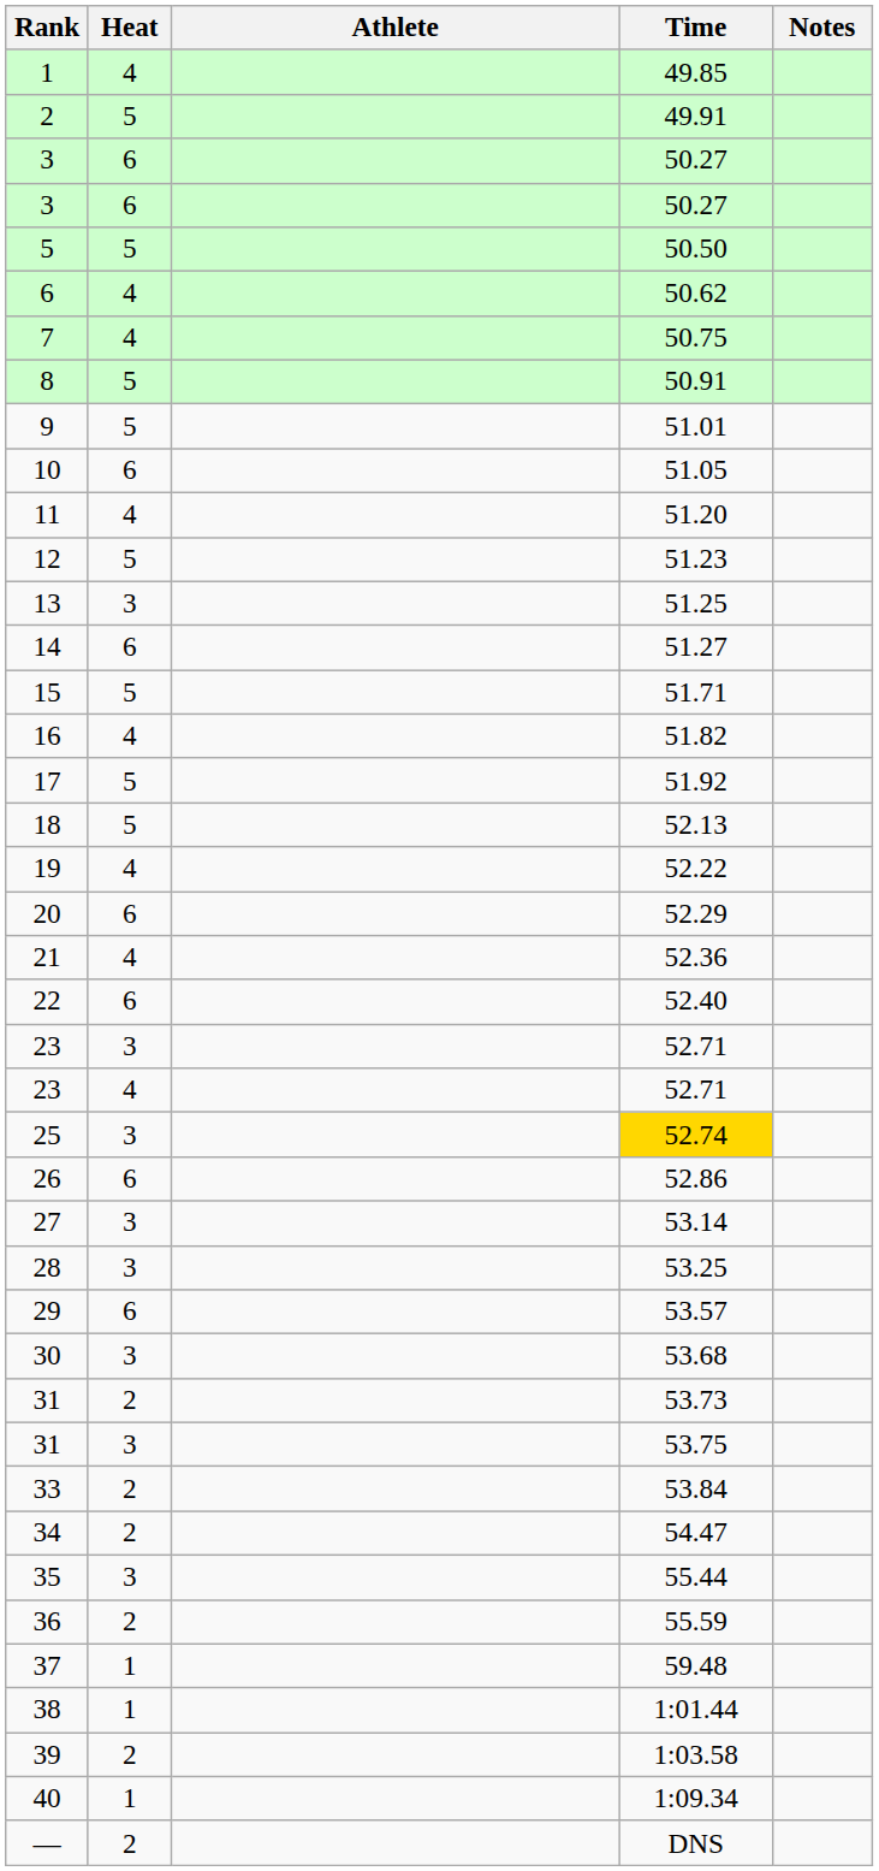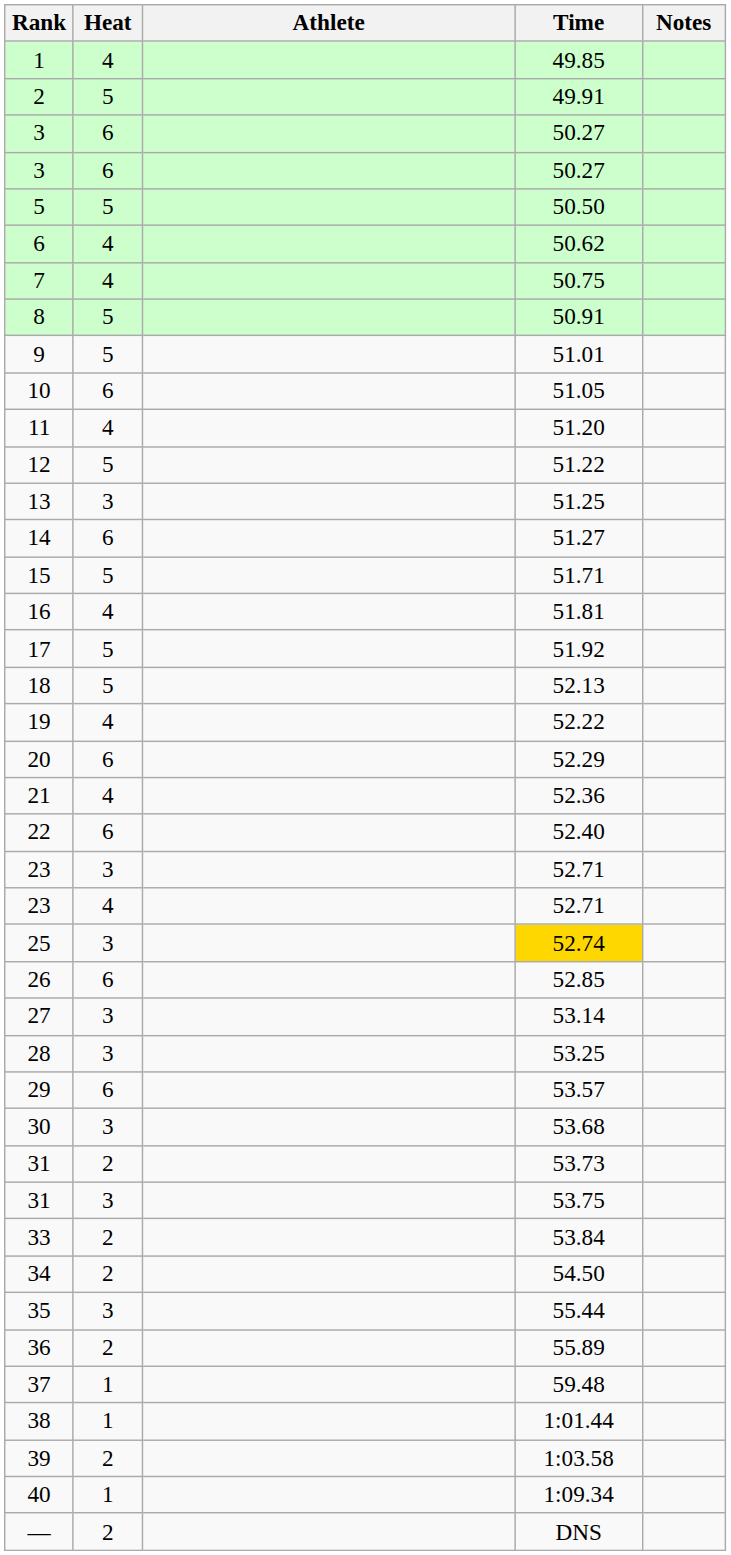 <table class="wikitable" style="text-align:center">
 <tr>
 <th width=40>Rank</th>
 <th width=40>Heat</th>
 <th width=250>Athlete</th>
 <th width=80>Time</th>
 <th width=50>Notes</th>
 </tr>
 <tr bgcolor=ccffcc>
 <td>1</td>
 <td>4</td>
 <td align=left></td>
 <td>49.85</td>
 <td></td>
 </tr>
 <tr bgcolor=ccffcc>
 <td>2</td>
 <td>5</td>
 <td align=left></td>
 <td>49.91</td>
 <td></td>
 </tr>
 <tr bgcolor=ccffcc>
 <td>3</td>
 <td>6</td>
 <td align=left></td>
 <td>50.27</td>
 <td></td>
 </tr>
 <tr bgcolor=ccffcc>
 <td>3</td>
 <td>6</td>
 <td align=left></td>
 <td>50.27</td>
 <td></td>
 </tr>
 <tr bgcolor=ccffcc>
 <td>5</td>
 <td>5</td>
 <td align=left></td>
 <td>50.50</td>
 <td></td>
 </tr>
 <tr bgcolor=ccffcc>
 <td>6</td>
 <td>4</td>
 <td align=left></td>
 <td>50.62</td>
 <td></td>
 </tr>
 <tr bgcolor=ccffcc>
 <td>7</td>
 <td>4</td>
 <td align=left></td>
 <td>50.75</td>
 <td></td>
 </tr>
 <tr bgcolor=ccffcc>
 <td>8</td>
 <td>5</td>
 <td align=left></td>
 <td>50.91</td>
 <td></td>
 </tr>
 <tr>
 <td>9</td>
 <td>5</td>
 <td align=left></td>
 <td>51.01</td>
 <td></td>
 </tr>
 <tr>
 <td>10</td>
 <td>6</td>
 <td align=left></td>
 <td>51.05</td>
 <td></td>
 </tr>
 <tr>
 <td>11</td>
 <td>4</td>
 <td align=left></td>
 <td>51.20</td>
 <td></td>
 </tr>
 <tr>
 <td>12</td>
 <td>5</td>
 <td align=left></td>
-<td>51.23</td>
+<td>51.22</td>
 <td></td>
 </tr>
 <tr>
 <td>13</td>
 <td>3</td>
 <td align=left></td>
 <td>51.25</td>
 <td></td>
 </tr>
 <tr>
 <td>14</td>
 <td>6</td>
 <td align=left></td>
 <td>51.27</td>
 <td></td>
 </tr>
 <tr>
 <td>15</td>
 <td>5</td>
 <td align=left></td>
 <td>51.71</td>
 <td></td>
 </tr>
 <tr>
 <td>16</td>
 <td>4</td>
 <td align=left></td>
-<td>51.82</td>
+<td>51.81</td>
 <td></td>
 </tr>
 <tr>
 <td>17</td>
 <td>5</td>
 <td align=left></td>
 <td>51.92</td>
 <td></td>
 </tr>
 <tr>
 <td>18</td>
 <td>5</td>
 <td align=left></td>
 <td>52.13</td>
 <td></td>
 </tr>
 <tr>
 <td>19</td>
 <td>4</td>
 <td align=left></td>
 <td>52.22</td>
 <td></td>
 </tr>
 <tr>
 <td>20</td>
 <td>6</td>
 <td align=left></td>
 <td>52.29</td>
 <td></td>
 </tr>
 <tr>
 <td>21</td>
 <td>4</td>
 <td align=left></td>
 <td>52.36</td>
 <td></td>
 </tr>
 <tr>
 <td>22</td>
 <td>6</td>
 <td align=left></td>
 <td>52.40</td>
 <td></td>
 </tr>
 <tr>
 <td>23</td>
 <td>3</td>
 <td align=left></td>
 <td>52.71</td>
 <td></td>
 </tr>
 <tr>
 <td>23</td>
 <td>4</td>
 <td align=left></td>
 <td>52.71</td>
 <td></td>
 </tr>
 <tr>
 <td>25</td>
 <td>3</td>
 <td align=left></td>
 <td style="background: gold;">52.74</td>
 <td></td>
 </tr>
 <tr>
 <td>26</td>
 <td>6</td>
 <td align=left></td>
-<td>52.86</td>
+<td>52.85</td>
 <td></td>
 </tr>
 <tr>
 <td>27</td>
 <td>3</td>
 <td align=left></td>
 <td>53.14</td>
 <td></td>
 </tr>
 <tr>
 <td>28</td>
 <td>3</td>
 <td align=left></td>
 <td>53.25</td>
 <td></td>
 </tr>
 <tr>
 <td>29</td>
 <td>6</td>
 <td align=left></td>
 <td>53.57</td>
 <td></td>
 </tr>
 <tr>
 <td>30</td>
 <td>3</td>
 <td align=left></td>
 <td>53.68</td>
 <td></td>
 </tr>
 <tr>
 <td>31</td>
 <td>2</td>
 <td align=left></td>
 <td>53.73</td>
 <td></td>
 </tr>
 <tr>
 <td>31</td>
 <td>3</td>
 <td align=left></td>
 <td>53.75</td>
 <td></td>
 </tr>
 <tr>
 <td>33</td>
 <td>2</td>
 <td align=left></td>
 <td>53.84</td>
 <td></td>
 </tr>
 <tr>
 <td>34</td>
 <td>2</td>
 <td align=left></td>
-<td>54.47</td>
+<td>54.50</td>
 <td></td>
 </tr>
 <tr>
 <td>35</td>
 <td>3</td>
 <td align=left></td>
 <td>55.44</td>
 <td></td>
 </tr>
 <tr>
 <td>36</td>
 <td>2</td>
 <td align=left></td>
-<td>55.59</td>
+<td>55.89</td>
 <td></td>
 </tr>
 <tr>
 <td>37</td>
 <td>1</td>
 <td align=left></td>
 <td>59.48</td>
 <td></td>
 </tr>
 <tr>
 <td>38</td>
 <td>1</td>
 <td align=left></td>
 <td>1:01.44</td>
 <td></td>
 </tr>
 <tr>
 <td>39</td>
 <td>2</td>
 <td align=left></td>
 <td>1:03.58</td>
 <td></td>
 </tr>
 <tr>
 <td>40</td>
 <td>1</td>
 <td align=left></td>
 <td>1:09.34</td>
 <td></td>
 </tr>
 <tr>
 <td>—</td>
 <td>2</td>
 <td align=left></td>
 <td>DNS</td>
 <td></td>
 </tr>
 </table>
